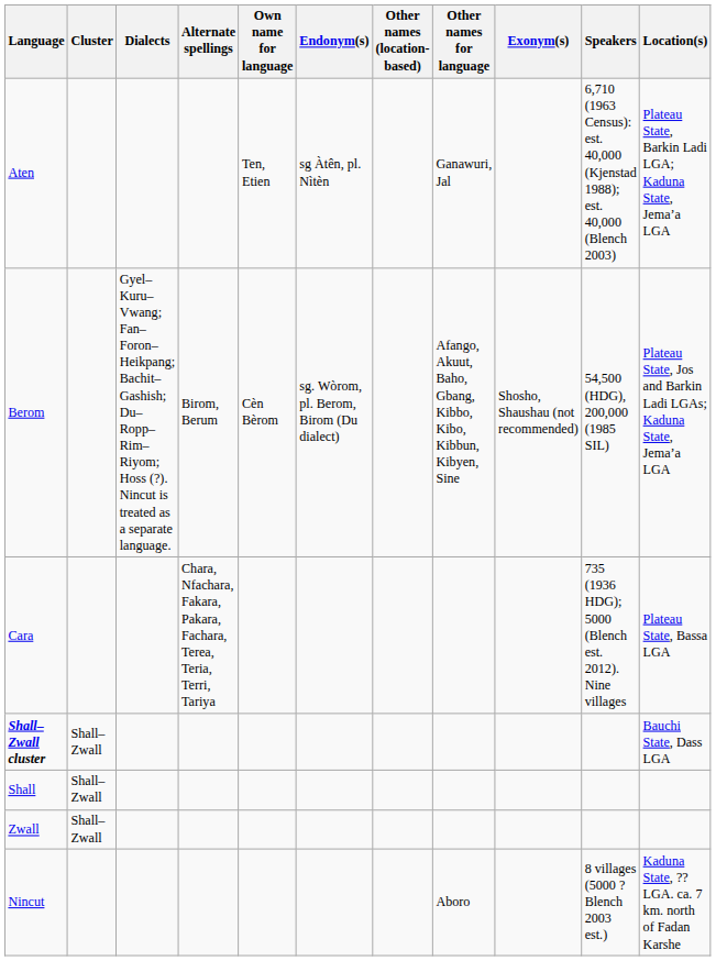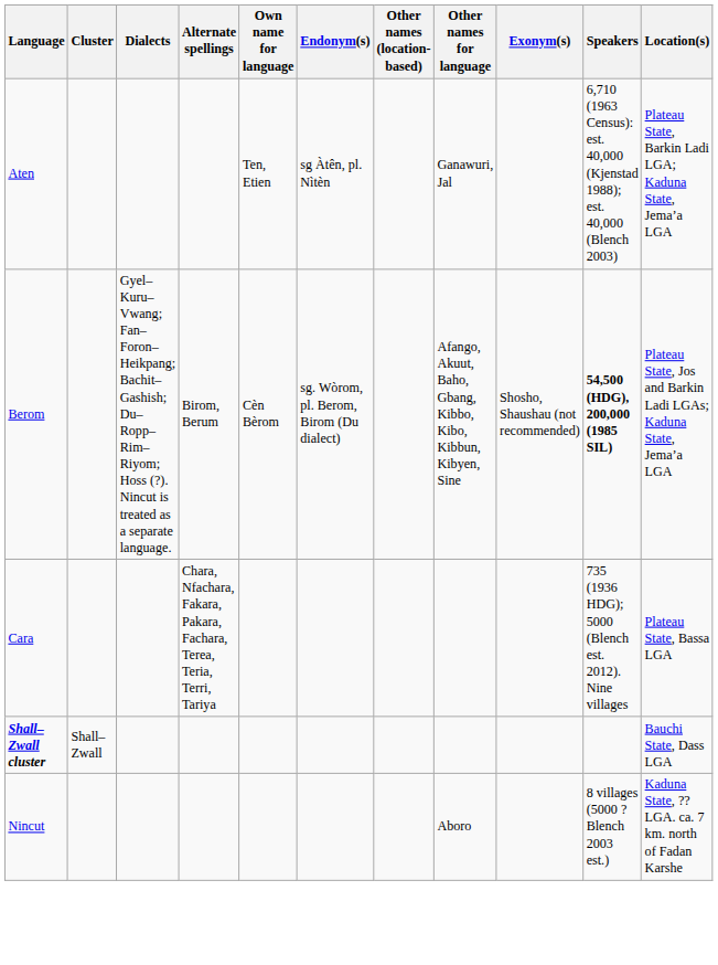 <table class="wikitable sortable" | style="font-size: 75%;" |>
 <tr>
 <th>Language</th>
 <th>Cluster</th>
 <th>Dialects</th>
 <th>Alternate spellings</th>
 <th>Own name for language</th>
 <th><a href='#'>Endonym</a>(s)</th>
 <th>Other names (location-based)</th>
 <th>Other names for language</th>
 <th><a href='#'>Exonym</a>(s)</th>
 <th>Speakers</th>
 <th>Location(s)</th>
 </tr>
 <tr>
 <td><a href='#'>Aten</a></td>
 <td></td>
 <td></td>
 <td></td>
 <td>Ten, Etien</td>
 <td>sg Àtên, pl. Nìtèn</td>
 <td></td>
 <td>Ganawuri, Jal</td>
 <td></td>
 <td>6,710 (1963 Census): est. 40,000 (Kjenstad 1988); est. 40,000 (Blench 2003)</td>
 <td><a href='#'>Plateau State</a>, Barkin Ladi LGA; <a href='#'>Kaduna State</a>, Jema’a LGA</td>
 </tr>
 <tr>
 <td><a href='#'>Berom</a></td>
 <td></td>
 <td>Gyel–Kuru–Vwang; Fan–Foron–Heikpang; Bachit–Gashish; Du–Ropp–Rim–Riyom; Hoss (?). Nincut is treated as a separate language.</td>
 <td>Birom, Berum</td>
 <td>Cèn Bèrom</td>
 <td>sg. Wòrom, pl. Berom, Birom (Du dialect)</td>
 <td></td>
 <td>Afango, Akuut, Baho, Gbang, Kibbo, Kibo, Kibbun, Kibyen, Sine</td>
 <td>Shosho, Shaushau (not recommended)</td>
-<td>54,500 (HDG), 200,000 (1985 SIL)</td>
+<td><strong>54,500 (HDG), 200,000 (1985 SIL)</strong></td>
 <td><a href='#'>Plateau State</a>, Jos and Barkin Ladi LGAs; <a href='#'>Kaduna State</a>, Jema’a LGA</td>
 </tr>
 <tr>
 <td><a href='#'>Cara</a></td>
 <td></td>
 <td></td>
 <td>Chara, Nfachara, Fakara, Pakara, Fachara, Terea, Teria, Terri, Tariya</td>
 <td></td>
 <td></td>
 <td></td>
 <td></td>
 <td></td>
 <td>735 (1936 HDG); 5000 (Blench est. 2012). Nine villages</td>
 <td><a href='#'>Plateau State</a>, Bassa LGA</td>
 </tr>
 <tr>
 <td><strong><em><a href='#'>Shall–Zwall</a> cluster</em></strong></td>
 <td>Shall–Zwall</td>
 <td></td>
 <td></td>
 <td></td>
 <td></td>
 <td></td>
 <td></td>
 <td></td>
 <td></td>
 <td><a href='#'>Bauchi State</a>, Dass LGA</td>
 </tr>
 <tr>
-<td><a href='#'>Shall</a></td>
-<td>Shall–Zwall</td>
-<td></td>
-<td></td>
-<td></td>
-<td></td>
-<td></td>
-<td></td>
-<td></td>
-<td></td>
-<td></td>
-</tr>
-<tr>
-<td><a href='#'>Zwall</a></td>
-<td>Shall–Zwall</td>
-<td></td>
-<td></td>
-<td></td>
-<td></td>
-<td></td>
-<td></td>
-<td></td>
-<td></td>
-<td></td>
-</tr>
-<tr>
 <td><a href='#'>Nincut</a></td>
 <td></td>
 <td></td>
 <td></td>
 <td></td>
 <td></td>
 <td></td>
 <td>Aboro</td>
 <td></td>
 <td>8 villages (5000 ? Blench 2003 est.)</td>
 <td><a href='#'>Kaduna State</a>, ?? LGA. ca. 7 km. north of Fadan Karshe</td>
 </tr>
 </table>
